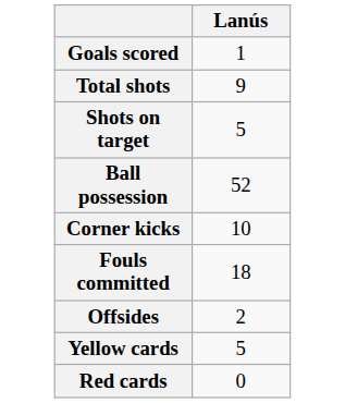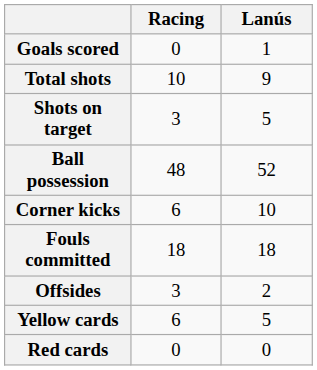 <table class="wikitable" style="text-align: center; margin: 0 auto;">
 <tr>
 <th scope="col" style="width:100px"></th>
+<th scope="col" style="width:70px">Racing</th>
 <th scope="col" style="width:70px">Lanús</th>
 </tr>
 <tr>
 <th scope=row>Goals scored</th>
+<td>0</td>
 <td>1</td>
 </tr>
 <tr>
 <th scope=row>Total shots</th>
+<td>10</td>
 <td>9</td>
 </tr>
 <tr>
 <th scope=row>Shots on target</th>
+<td>3</td>
 <td>5</td>
 </tr>
 <tr>
 <th scope=row>Ball possession</th>
+<td>48</td>
 <td>52</td>
 </tr>
 <tr>
 <th scope=row>Corner kicks</th>
+<td>6</td>
 <td>10</td>
 </tr>
 <tr>
 <th scope=row>Fouls committed</th>
 <td>18</td>
+<td>18</td>
 </tr>
 <tr>
 <th scope=row>Offsides</th>
+<td>3</td>
 <td>2</td>
 </tr>
 <tr>
 <th scope=row>Yellow cards</th>
+<td>6</td>
 <td>5</td>
 </tr>
 <tr>
 <th scope=row>Red cards</th>
 <td>0</td>
+<td>0</td>
 </tr>
 </table>
